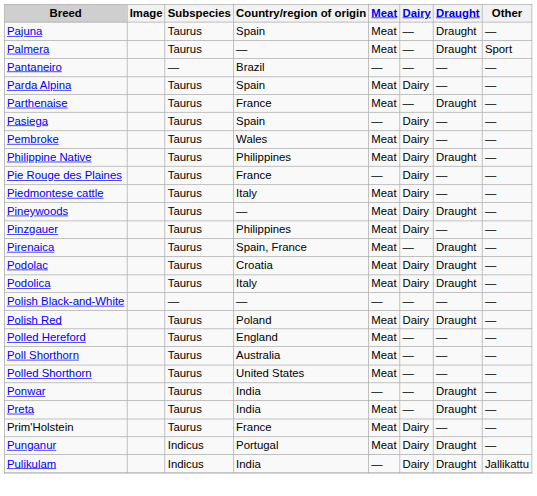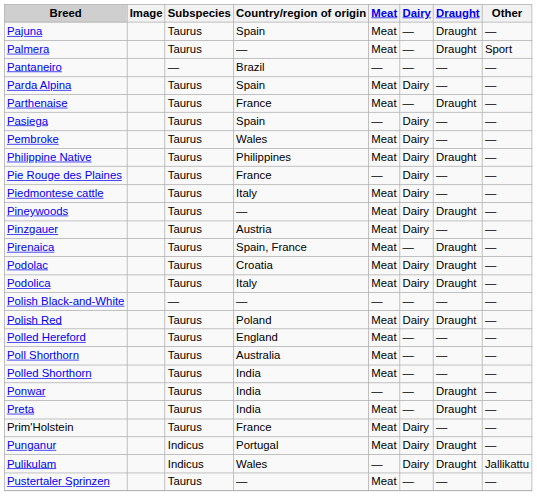 <table class="wikitable sortable">
 <tr>
 <th style="background-color:#cfcfcf;">Breed</th>
 <th>Image</th>
 <th>Subspecies</th>
 <th>Country/region of origin</th>
 <th><a href='#'>Meat</a></th>
 <th><a href='#'>Dairy</a></th>
 <th><a href='#'>Draught</a></th>
 <th>Other</th>
 </tr>
 <tr>
 <td><a href='#'>Pajuna</a></td>
 <td></td>
 <td>Taurus</td>
 <td>Spain</td>
 <td>Meat</td>
 <td>—</td>
 <td>Draught</td>
 <td>—</td>
 </tr>
 <tr>
 <td><a href='#'>Palmera</a></td>
 <td></td>
 <td>Taurus</td>
 <td>—</td>
 <td>Meat</td>
 <td>—</td>
 <td>Draught</td>
 <td>Sport</td>
 </tr>
 <tr>
 <td><a href='#'>Pantaneiro</a></td>
 <td></td>
 <td>—</td>
 <td>Brazil</td>
 <td>—</td>
 <td>—</td>
 <td>—</td>
 <td>—</td>
 </tr>
 <tr>
 <td><a href='#'>Parda Alpina</a></td>
 <td></td>
 <td>Taurus</td>
 <td>Spain</td>
 <td>Meat</td>
 <td>Dairy</td>
 <td>—</td>
 <td>—</td>
 </tr>
 <tr>
 <td><a href='#'>Parthenaise</a></td>
 <td></td>
 <td>Taurus</td>
 <td>France</td>
 <td>Meat</td>
 <td>—</td>
 <td>Draught</td>
 <td>—</td>
 </tr>
 <tr>
 <td><a href='#'>Pasiega</a></td>
 <td></td>
 <td>Taurus</td>
 <td>Spain</td>
 <td>—</td>
 <td>Dairy</td>
 <td>—</td>
 <td>—</td>
 </tr>
 <tr>
 <td><a href='#'>Pembroke</a></td>
 <td></td>
 <td>Taurus</td>
 <td>Wales</td>
 <td>Meat</td>
 <td>Dairy</td>
 <td>—</td>
 <td>—</td>
 </tr>
 <tr>
 <td><a href='#'>Philippine Native</a></td>
 <td></td>
 <td>Taurus</td>
 <td>Philippines</td>
 <td>Meat</td>
 <td>Dairy</td>
 <td>Draught</td>
 <td>—</td>
 </tr>
 <tr>
 <td><a href='#'>Pie Rouge des Plaines</a></td>
 <td></td>
 <td>Taurus</td>
 <td>France</td>
 <td>—</td>
 <td>Dairy</td>
 <td>—</td>
 <td>—</td>
 </tr>
 <tr>
 <td><a href='#'>Piedmontese cattle</a></td>
 <td></td>
 <td>Taurus</td>
 <td>Italy</td>
 <td>Meat</td>
 <td>Dairy</td>
 <td>—</td>
 <td>—</td>
 </tr>
 <tr>
 <td><a href='#'>Pineywoods</a></td>
 <td></td>
 <td>Taurus</td>
 <td>—</td>
 <td>Meat</td>
 <td>Dairy</td>
 <td>Draught</td>
 <td>—</td>
 </tr>
 <tr>
 <td><a href='#'>Pinzgauer</a></td>
 <td></td>
 <td>Taurus</td>
-<td>Philippines</td>
+<td>Austria</td>
 <td>Meat</td>
 <td>Dairy</td>
 <td>—</td>
 <td>—</td>
 </tr>
 <tr>
 <td><a href='#'>Pirenaica</a></td>
 <td></td>
 <td>Taurus</td>
 <td>Spain, France</td>
 <td>Meat</td>
 <td>—</td>
 <td>Draught</td>
 <td>—</td>
 </tr>
 <tr>
 <td><a href='#'>Podolac</a></td>
 <td></td>
 <td>Taurus</td>
 <td>Croatia</td>
 <td>Meat</td>
 <td>Dairy</td>
 <td>Draught</td>
 <td>—</td>
 </tr>
 <tr>
 <td><a href='#'>Podolica</a></td>
 <td></td>
 <td>Taurus</td>
 <td>Italy</td>
 <td>Meat</td>
 <td>Dairy</td>
 <td>Draught</td>
 <td>—</td>
 </tr>
 <tr>
 <td><a href='#'>Polish Black-and-White</a></td>
 <td></td>
 <td>—</td>
 <td>—</td>
 <td>—</td>
 <td>—</td>
 <td>—</td>
 <td>—</td>
 </tr>
 <tr>
 <td><a href='#'>Polish Red</a></td>
 <td></td>
 <td>Taurus</td>
 <td>Poland</td>
 <td>Meat</td>
 <td>Dairy</td>
 <td>Draught</td>
 <td>—</td>
 </tr>
 <tr>
 <td><a href='#'>Polled Hereford</a></td>
 <td></td>
 <td>Taurus</td>
 <td>England</td>
 <td>Meat</td>
 <td>—</td>
 <td>—</td>
 <td>—</td>
 </tr>
 <tr>
 <td><a href='#'>Poll Shorthorn</a></td>
 <td></td>
 <td>Taurus</td>
 <td>Australia</td>
 <td>Meat</td>
 <td>—</td>
 <td>—</td>
 <td>—</td>
 </tr>
 <tr>
 <td><a href='#'>Polled Shorthorn</a></td>
 <td></td>
 <td>Taurus</td>
-<td>United States</td>
+<td>India</td>
 <td>Meat</td>
 <td>—</td>
 <td>—</td>
 <td>—</td>
 </tr>
 <tr>
 <td><a href='#'>Ponwar</a></td>
 <td></td>
 <td>Taurus</td>
 <td>India</td>
 <td>—</td>
 <td>—</td>
 <td>Draught</td>
 <td>—</td>
 </tr>
 <tr>
 <td><a href='#'>Preta</a></td>
 <td></td>
 <td>Taurus</td>
 <td>India</td>
 <td>Meat</td>
 <td>—</td>
 <td>Draught</td>
 <td>—</td>
 </tr>
 <tr>
 <td>Prim'Holstein</td>
 <td></td>
 <td>Taurus</td>
 <td>France</td>
 <td>Meat</td>
 <td>Dairy</td>
 <td>—</td>
 <td>—</td>
 </tr>
 <tr>
 <td><a href='#'>Punganur</a></td>
 <td></td>
 <td>Indicus</td>
 <td>Portugal</td>
 <td>Meat</td>
 <td>Dairy</td>
 <td>Draught</td>
 <td>—</td>
 </tr>
 <tr>
 <td><a href='#'>Pulikulam</a></td>
 <td></td>
 <td>Indicus</td>
-<td>India</td>
+<td>Wales</td>
 <td>—</td>
 <td>Dairy</td>
 <td>Draught</td>
 <td>Jallikattu</td>
 </tr>
+<tr>
+<td><a href='#'>Pustertaler Sprinzen</a></td>
+<td></td>
+<td>Taurus</td>
+<td>—</td>
+<td>Meat</td>
+<td>—</td>
+<td>—</td>
+<td>—</td>
+</tr>
 <tr class="sortbottom">
 </tr>
 </table>
